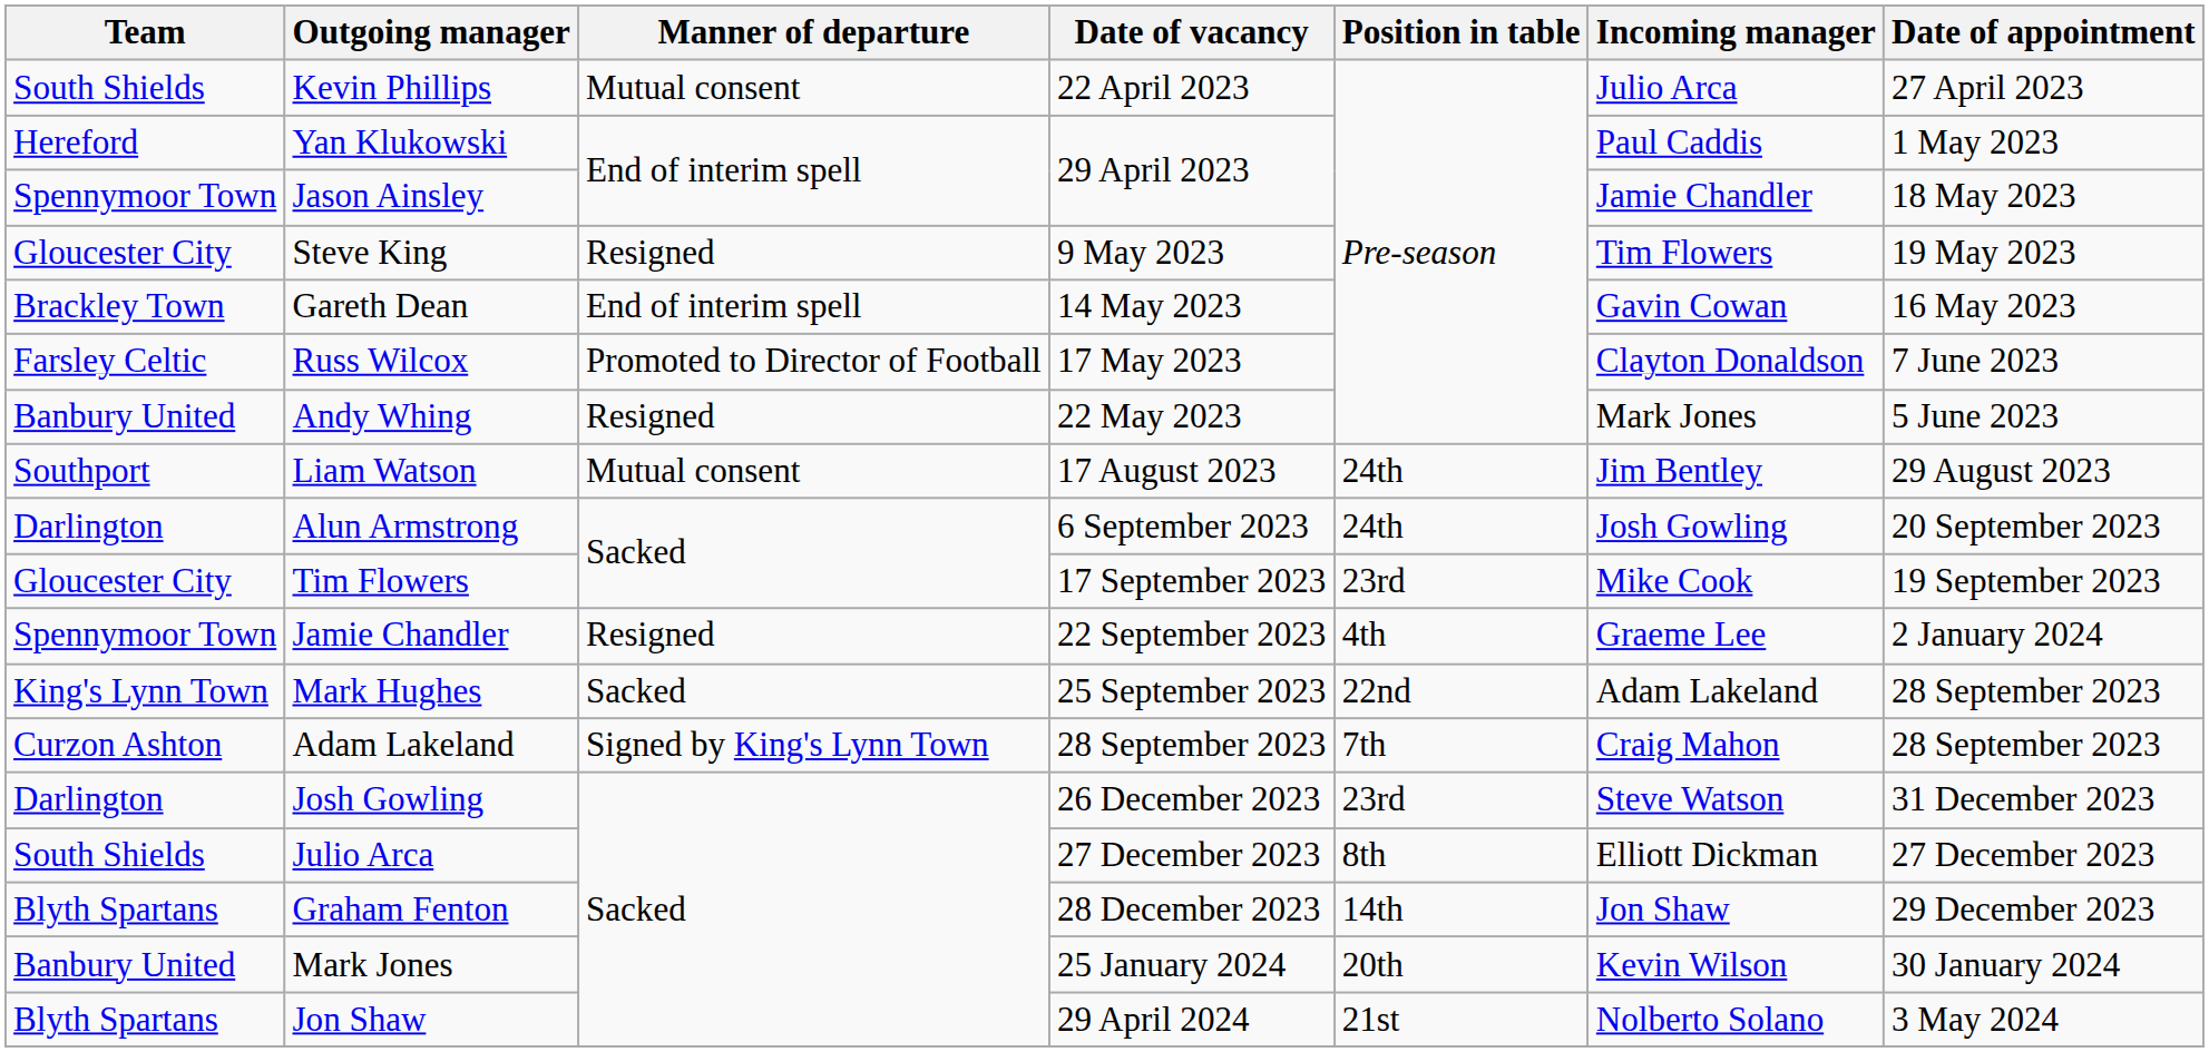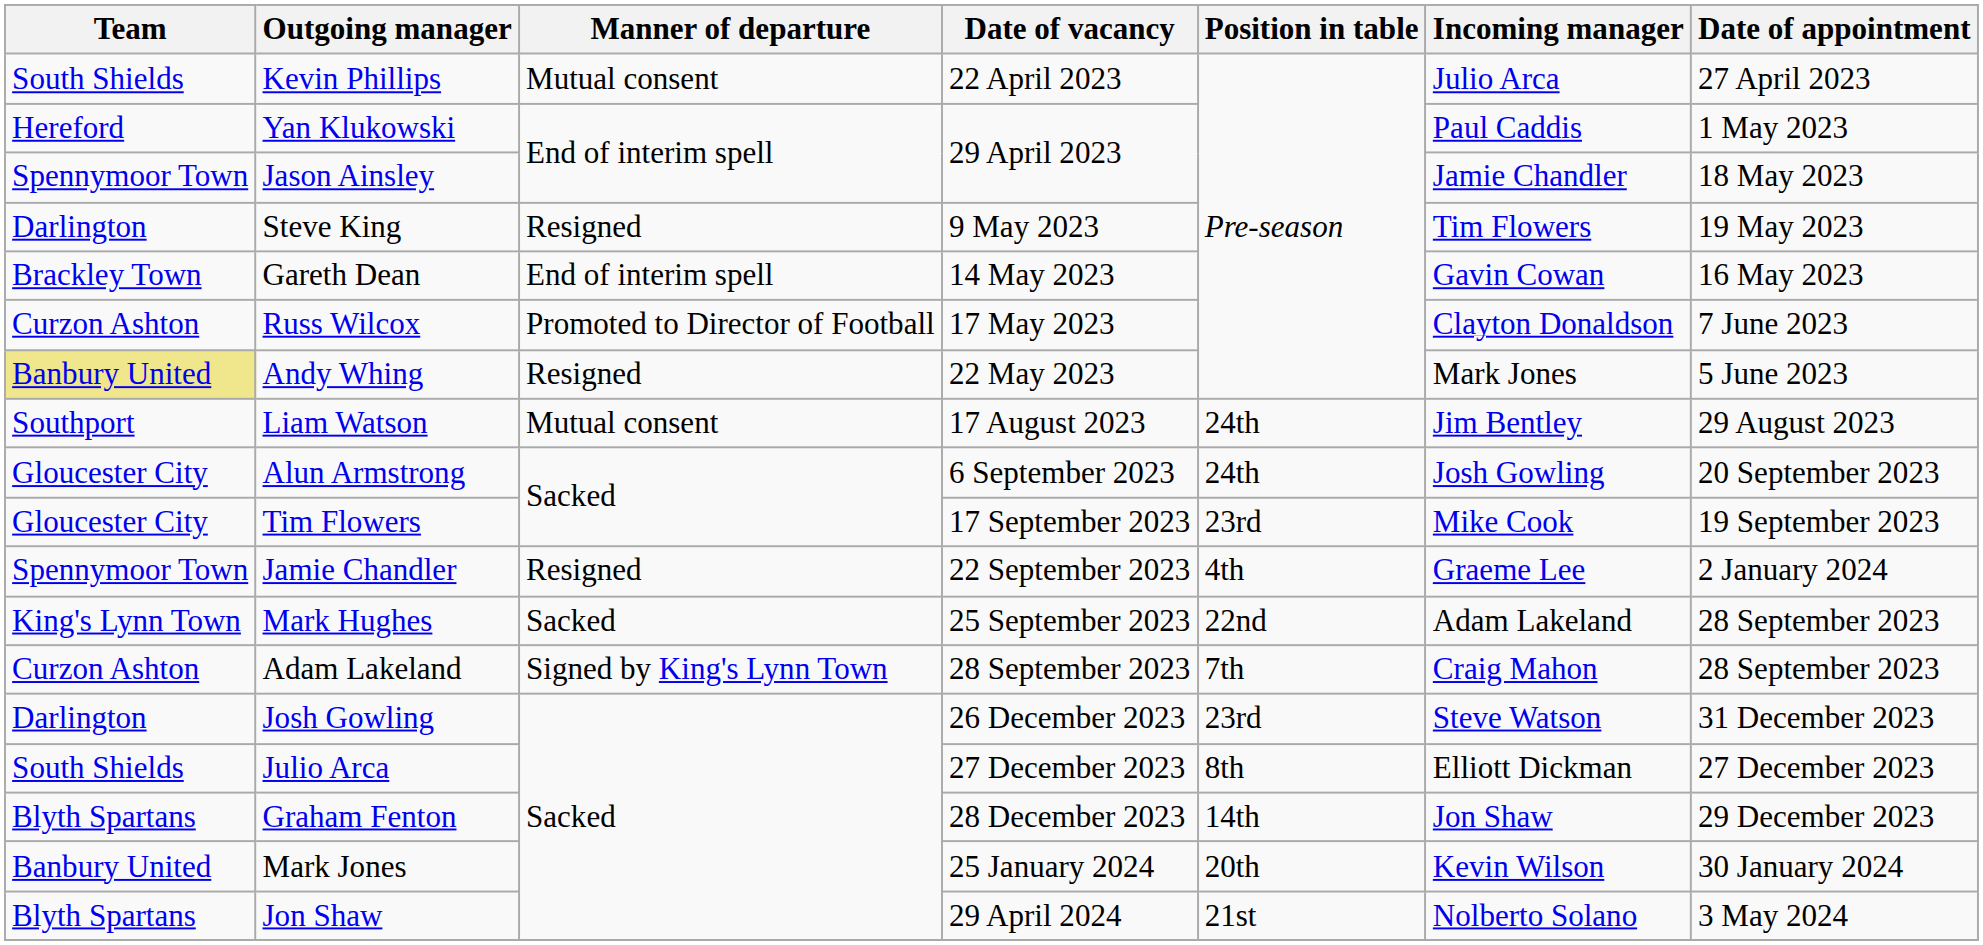 <table class="wikitable sortable">
 <tr>
 <th>Team</th>
 <th width-150>Outgoing manager</th>
 <th>Manner of departure</th>
 <th>Date of vacancy</th>
 <th>Position in table</th>
 <th>Incoming manager</th>
 <th>Date of appointment</th>
 </tr>
 <tr>
 <td><a href='#'>South Shields</a></td>
 <td> <a href='#'>Kevin Phillips</a></td>
 <td>Mutual consent</td>
 <td>22 April 2023</td>
 <td rowspan="7"><em>Pre-season</em></td>
 <td> <a href='#'>Julio Arca</a></td>
 <td>27 April 2023</td>
 </tr>
 <tr>
 <td><a href='#'>Hereford</a></td>
 <td> <a href='#'>Yan Klukowski</a></td>
 <td rowspan="2">End of interim spell</td>
 <td rowspan="2">29 April 2023</td>
 <td> <a href='#'>Paul Caddis</a></td>
 <td>1 May 2023</td>
 </tr>
 <tr>
 <td><a href='#'>Spennymoor Town</a></td>
 <td> <a href='#'>Jason Ainsley</a></td>
 <td> <a href='#'>Jamie Chandler</a></td>
 <td>18 May 2023</td>
 </tr>
 <tr>
-<td><a href='#'>Gloucester City</a></td>
+<td><a href='#'>Darlington</a></td>
 <td> Steve King</td>
 <td>Resigned</td>
 <td>9 May 2023</td>
 <td> <a href='#'>Tim Flowers</a></td>
 <td>19 May 2023</td>
 </tr>
 <tr>
 <td><a href='#'>Brackley Town</a></td>
 <td> Gareth Dean</td>
 <td>End of interim spell</td>
 <td>14 May 2023</td>
 <td> <a href='#'>Gavin Cowan</a></td>
 <td>16 May 2023</td>
 </tr>
 <tr>
-<td><a href='#'>Farsley Celtic</a></td>
+<td><a href='#'>Curzon Ashton</a></td>
 <td> <a href='#'>Russ Wilcox</a></td>
 <td>Promoted to Director of Football</td>
 <td>17 May 2023</td>
 <td> <a href='#'>Clayton Donaldson</a></td>
 <td>7 June 2023</td>
 </tr>
 <tr>
-<td><a href='#'>Banbury United</a></td>
+<td style="background: khaki;"><a href='#'>Banbury United</a></td>
 <td> <a href='#'>Andy Whing</a></td>
 <td>Resigned</td>
 <td>22 May 2023</td>
 <td> Mark Jones</td>
 <td>5 June 2023</td>
 </tr>
 <tr>
 <td><a href='#'>Southport</a></td>
 <td> <a href='#'>Liam Watson</a></td>
 <td>Mutual consent</td>
 <td>17 August 2023</td>
 <td>24th</td>
 <td> <a href='#'>Jim Bentley</a></td>
 <td>29 August 2023</td>
 </tr>
 <tr>
-<td><a href='#'>Darlington</a></td>
+<td><a href='#'>Gloucester City</a></td>
 <td> <a href='#'>Alun Armstrong</a></td>
 <td rowspan="2">Sacked</td>
 <td>6 September 2023</td>
 <td>24th</td>
 <td> <a href='#'>Josh Gowling</a></td>
 <td>20 September 2023</td>
 </tr>
 <tr>
 <td><a href='#'>Gloucester City</a></td>
 <td> <a href='#'>Tim Flowers</a></td>
 <td>17 September 2023</td>
 <td>23rd</td>
 <td> <a href='#'>Mike Cook</a></td>
 <td>19 September 2023</td>
 </tr>
 <tr>
 <td><a href='#'>Spennymoor Town</a></td>
 <td> <a href='#'>Jamie Chandler</a></td>
 <td>Resigned</td>
 <td>22 September 2023</td>
 <td>4th</td>
 <td> <a href='#'>Graeme Lee</a></td>
 <td>2 January 2024</td>
 </tr>
 <tr>
 <td><a href='#'>King's Lynn Town</a></td>
 <td> <a href='#'>Mark Hughes</a></td>
 <td>Sacked</td>
 <td>25 September 2023</td>
 <td>22nd</td>
 <td> Adam Lakeland</td>
 <td>28 September 2023</td>
 </tr>
 <tr>
 <td><a href='#'>Curzon Ashton</a></td>
 <td> Adam Lakeland</td>
 <td>Signed by <a href='#'>King's Lynn Town</a></td>
 <td>28 September 2023</td>
 <td>7th</td>
 <td> <a href='#'>Craig Mahon</a></td>
 <td>28 September 2023</td>
 </tr>
 <tr>
 <td><a href='#'>Darlington</a></td>
 <td> <a href='#'>Josh Gowling</a></td>
 <td rowspan="5">Sacked</td>
 <td>26 December 2023</td>
 <td>23rd</td>
 <td> <a href='#'>Steve Watson</a></td>
 <td>31 December 2023</td>
 </tr>
 <tr>
 <td><a href='#'>South Shields</a></td>
 <td> <a href='#'>Julio Arca</a></td>
 <td>27 December 2023</td>
 <td>8th</td>
 <td> Elliott Dickman</td>
 <td>27 December 2023</td>
 </tr>
 <tr>
 <td><a href='#'>Blyth Spartans</a></td>
 <td> <a href='#'>Graham Fenton</a></td>
 <td>28 December 2023</td>
 <td>14th</td>
 <td> <a href='#'>Jon Shaw</a></td>
 <td>29 December 2023</td>
 </tr>
 <tr>
 <td><a href='#'>Banbury United</a></td>
 <td> Mark Jones</td>
 <td>25 January 2024</td>
 <td>20th</td>
 <td> <a href='#'>Kevin Wilson</a></td>
 <td>30 January 2024</td>
 </tr>
 <tr>
 <td><a href='#'>Blyth Spartans</a></td>
 <td> <a href='#'>Jon Shaw</a></td>
 <td>29 April 2024</td>
 <td>21st</td>
 <td> <a href='#'>Nolberto Solano</a></td>
 <td>3 May 2024</td>
 </tr>
 <tr>
 </tr>
 </table>
